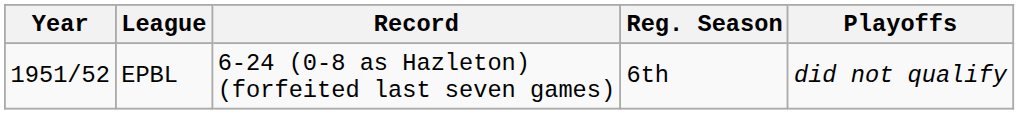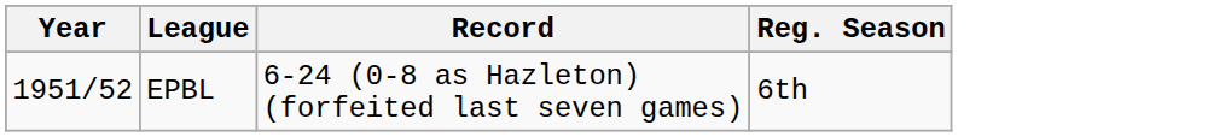 <table class="wikitable">
 <tr>
 <th>Year</th>
 <th>League</th>
 <th>Record</th>
 <th>Reg. Season</th>
-<th>Playoffs</th>
 </tr>
 <tr>
 <td>1951/52</td>
 <td>EPBL</td>
 <td>6-24 (0-8 as Hazleton)<br>(forfeited last seven games)</td>
 <td>6th</td>
-<td><em>did not qualify</em></td>
 </tr>
 </table>
